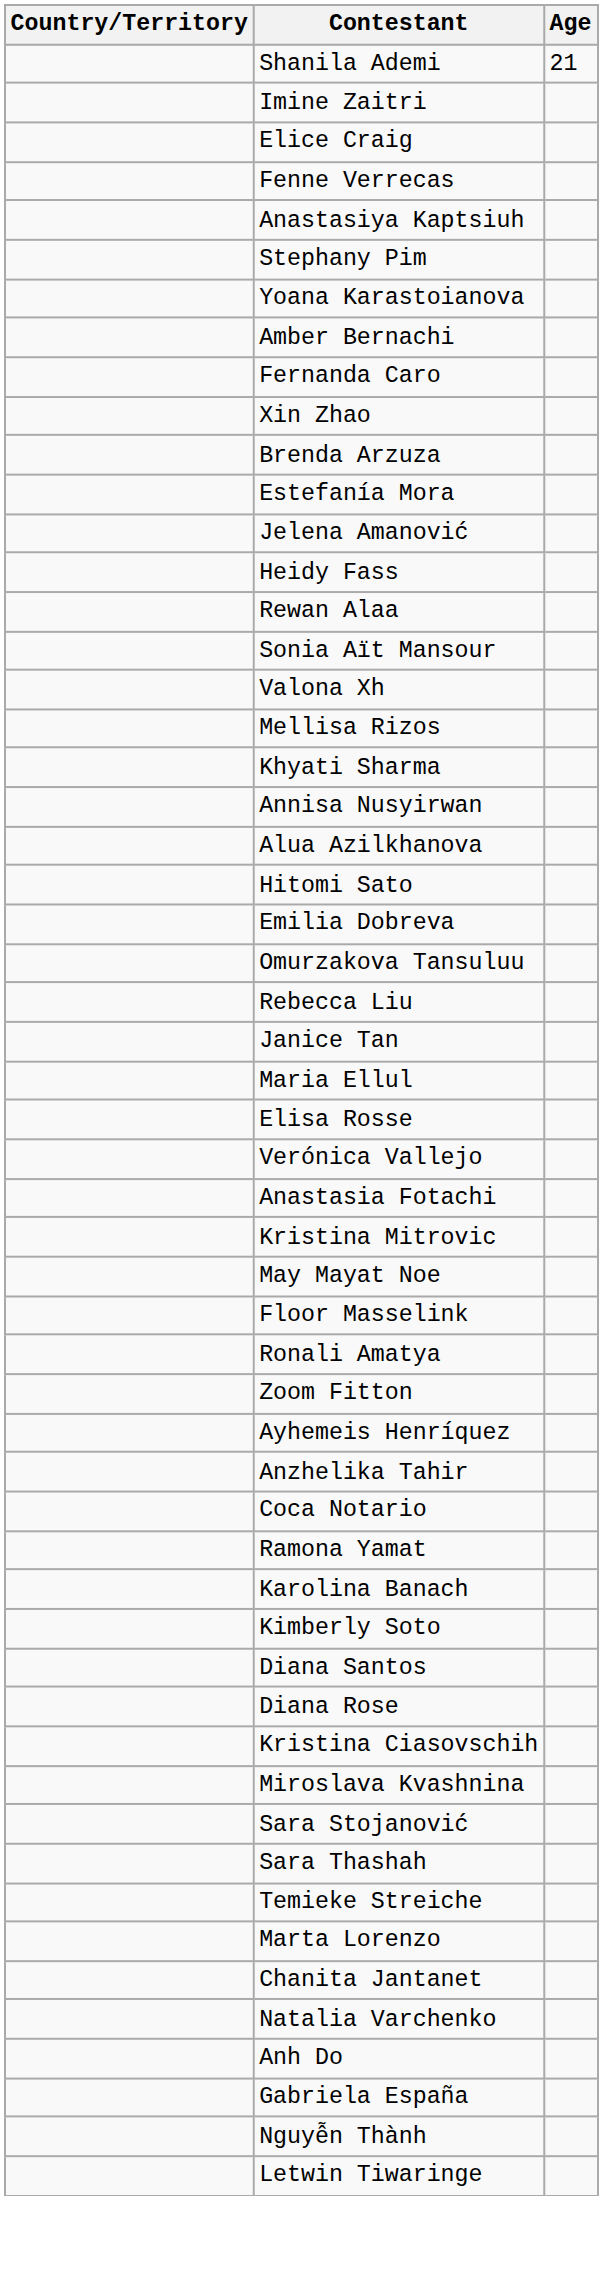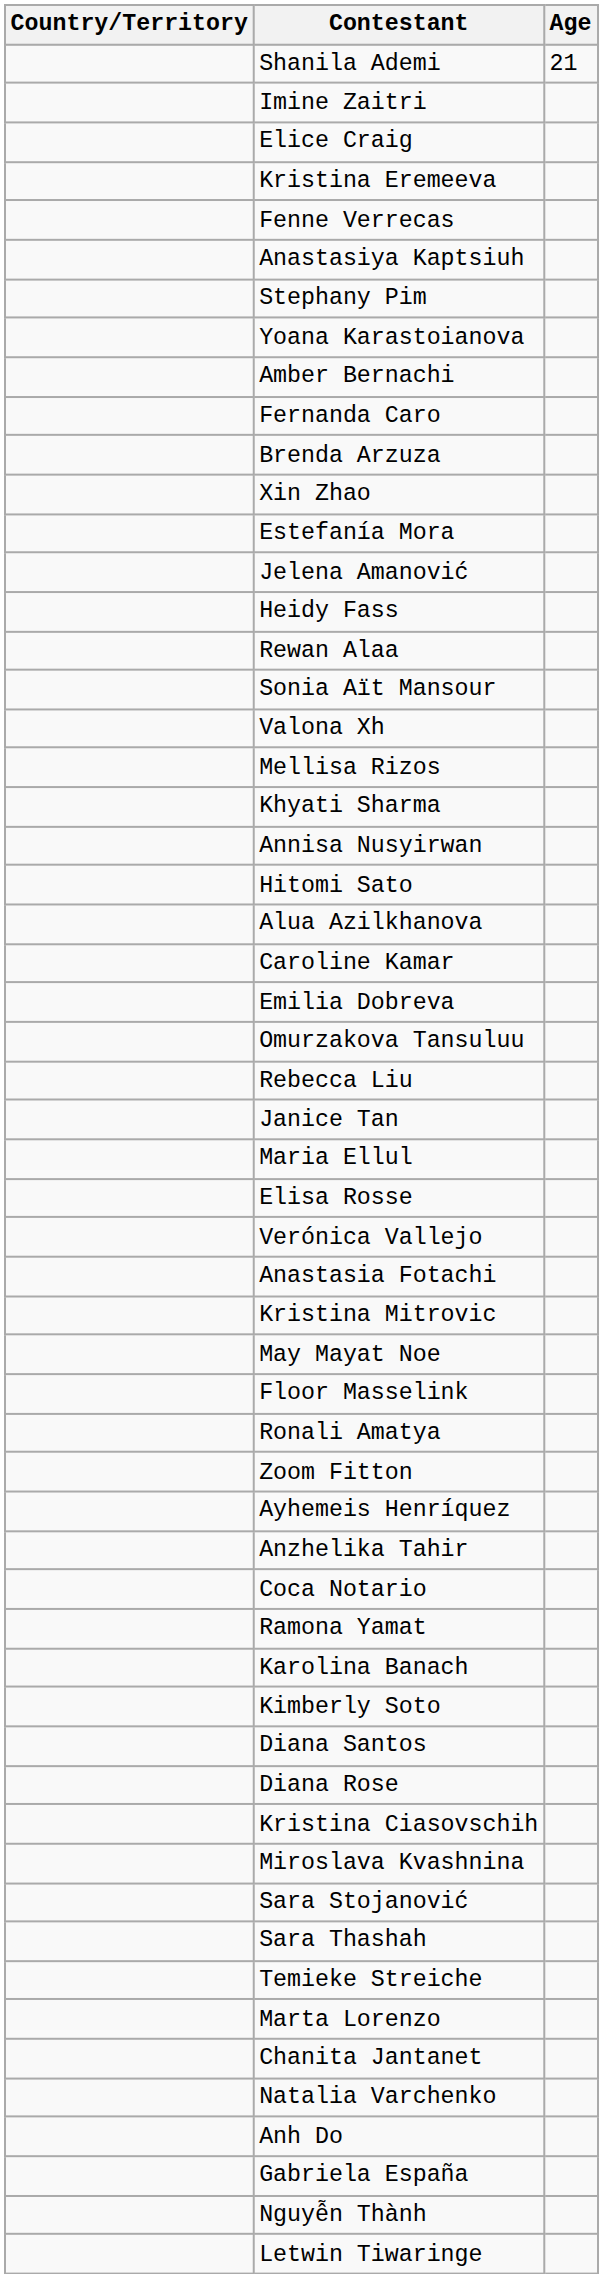 <table class="wikitable sortable" style="font-size: 90%;" border="2" cellpadding="4" background: #f9f9f9;>
 <tr bgcolor="#CCCCCC" align="center">
 <th>Country/Territory</th>
 <th>Contestant</th>
 <th>Age</th>
 </tr>
 <tr>
 <td></td>
 <td>Shanila Ademi</td>
 <td>21</td>
 </tr>
 <tr>
 <td></td>
 <td>Imine Zaitri</td>
 <td></td>
 </tr>
 <tr>
 <td></td>
 <td>Elice Craig</td>
+<td></td>
+</tr>
+<tr>
+<td></td>
+<td>Kristina Eremeeva</td>
 <td></td>
 </tr>
 <tr>
 <td></td>
 <td>Fenne Verrecas</td>
 <td></td>
 </tr>
 <tr>
 <td></td>
 <td>Anastasiya Kaptsiuh</td>
 <td></td>
 </tr>
 <tr>
 <td></td>
 <td>Stephany Pim</td>
 <td></td>
 </tr>
 <tr>
 <td></td>
 <td>Yoana Karastoianova</td>
 <td></td>
 </tr>
 <tr>
 <td></td>
 <td>Amber Bernachi</td>
 <td></td>
 </tr>
 <tr>
 <td></td>
 <td>Fernanda Caro</td>
 <td></td>
 </tr>
 <tr>
 <td></td>
-<td>Xin Zhao</td>
+<td>Brenda Arzuza</td>
 <td></td>
 </tr>
 <tr>
 <td></td>
-<td>Brenda Arzuza</td>
+<td>Xin Zhao</td>
 <td></td>
 </tr>
 <tr>
 <td></td>
 <td>Estefanía Mora</td>
 <td></td>
 </tr>
 <tr>
 <td></td>
 <td>Jelena Amanović</td>
 <td></td>
 </tr>
 <tr>
 <td></td>
 <td>Heidy Fass</td>
 <td></td>
 </tr>
 <tr>
 <td></td>
 <td>Rewan Alaa</td>
 <td></td>
 </tr>
 <tr>
 <td></td>
 <td>Sonia Aït Mansour</td>
 <td></td>
 </tr>
 <tr>
 <td></td>
 <td>Valona Xh</td>
 <td></td>
 </tr>
 <tr>
 <td></td>
 <td>Mellisa Rizos</td>
 <td></td>
 </tr>
 <tr>
 <td></td>
 <td>Khyati Sharma</td>
 <td></td>
 </tr>
 <tr>
 <td></td>
 <td>Annisa Nusyirwan</td>
 <td></td>
 </tr>
 <tr>
 <td></td>
+<td>Hitomi Sato</td>
+<td></td>
+</tr>
+<tr>
+<td></td>
 <td>Alua Azilkhanova</td>
 <td></td>
 </tr>
 <tr>
 <td></td>
-<td>Hitomi Sato</td>
+<td>Caroline Kamar</td>
 <td></td>
 </tr>
 <tr>
 <td></td>
 <td>Emilia Dobreva</td>
 <td></td>
 </tr>
 <tr>
 <td></td>
 <td>Omurzakova Tansuluu</td>
 <td></td>
 </tr>
 <tr>
 <td></td>
 <td>Rebecca Liu</td>
 <td></td>
 </tr>
 <tr>
 <td></td>
 <td>Janice Tan</td>
 <td></td>
 </tr>
 <tr>
 <td></td>
 <td>Maria Ellul</td>
 <td></td>
 </tr>
 <tr>
 <td></td>
 <td>Elisa Rosse </td>
 <td></td>
 </tr>
 <tr>
 <td></td>
 <td>Verónica Vallejo</td>
 <td></td>
 </tr>
 <tr>
 <td></td>
 <td>Anastasia Fotachi</td>
 <td></td>
 </tr>
 <tr>
 <td></td>
 <td>Kristina Mitrovic</td>
 <td></td>
 </tr>
 <tr>
 <td></td>
 <td>May Mayat Noe</td>
 <td></td>
 </tr>
 <tr>
 <td></td>
 <td>Floor Masselink </td>
 <td></td>
 </tr>
 <tr>
 <td></td>
 <td>Ronali Amatya</td>
 <td></td>
 </tr>
 <tr>
 <td></td>
 <td>Zoom Fitton</td>
 <td></td>
 </tr>
 <tr>
 <td></td>
 <td>Ayhemeis Henríquez</td>
 <td></td>
 </tr>
 <tr>
 <td></td>
 <td>Anzhelika Tahir</td>
 <td></td>
 </tr>
 <tr>
 <td></td>
 <td>Coca Notario</td>
 <td></td>
 </tr>
 <tr>
 <td></td>
 <td>Ramona Yamat</td>
 <td></td>
 </tr>
 <tr>
 <td></td>
 <td>Karolina Banach</td>
 <td></td>
 </tr>
 <tr>
 <td></td>
 <td>Kimberly Soto</td>
 <td></td>
 </tr>
 <tr>
 <td></td>
 <td>Diana Santos</td>
 <td></td>
 </tr>
 <tr>
 <td></td>
 <td>Diana Rose</td>
 <td></td>
 </tr>
 <tr>
 <td></td>
 <td>Kristina Ciasovschih</td>
 <td></td>
 </tr>
 <tr>
 <td></td>
 <td>Miroslava Kvashnina</td>
 <td></td>
 </tr>
 <tr>
 <td></td>
 <td>Sara Stojanović</td>
 <td></td>
 </tr>
 <tr>
 <td></td>
 <td>Sara Thashah</td>
 <td></td>
 </tr>
 <tr>
 <td></td>
 <td>Temieke Streiche</td>
 <td></td>
 </tr>
 <tr>
 <td></td>
 <td>Marta Lorenzo</td>
 <td></td>
 </tr>
 <tr>
 <td></td>
 <td>Chanita Jantanet</td>
 <td></td>
 </tr>
 <tr>
 <td></td>
 <td>Natalia Varchenko</td>
 <td></td>
 </tr>
 <tr>
 <td></td>
 <td>Anh Do</td>
 <td></td>
 </tr>
 <tr>
 <td></td>
 <td>Gabriela España</td>
 <td></td>
 </tr>
 <tr>
 <td></td>
 <td>Nguyễn Thành</td>
 <td></td>
 </tr>
 <tr>
 <td></td>
 <td>Letwin Tiwaringe</td>
 <td></td>
 </tr>
 </table>
